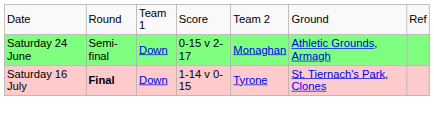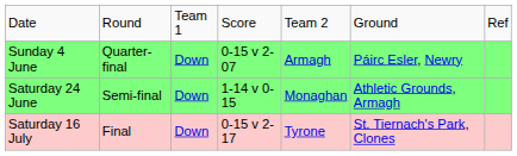 <table class="wikitable">
 <tr>
 <td>Date</td>
 <td>Round</td>
 <td>Team 1</td>
 <td>Score</td>
 <td>Team 2</td>
 <td>Ground</td>
 <td>Ref</td>
 </tr>
 <tr style="background:#7eff7e;">
+<td>Sunday 4 June</td>
+<td>Quarter-final</td>
+<td><a href='#'>Down</a></td>
+<td>0-15 v 2-07</td>
+<td><a href='#'>Armagh</a></td>
+<td><a href='#'>Páirc Esler</a>, <a href='#'>Newry</a></td>
+<td></td>
+</tr>
+<tr style="background:#7eff7e;">
 <td>Saturday 24 June</td>
 <td>Semi-final</td>
 <td><a href='#'>Down</a></td>
-<td>0-15 v 2-17</td>
+<td>1-14 v 0-15</td>
 <td><a href='#'>Monaghan</a></td>
 <td><a href='#'>Athletic Grounds</a>, <a href='#'>Armagh</a></td>
 <td></td>
 </tr>
 <tr style="background:#fdcbcb;">
 <td>Saturday 16 July</td>
-<td><strong>Final</strong></td>
+<td>Final</td>
 <td><a href='#'>Down</a></td>
-<td>1-14 v 0-15</td>
+<td>0-15 v 2-17</td>
 <td><a href='#'>Tyrone</a></td>
 <td><a href='#'>St. Tiernach's Park</a>, <a href='#'>Clones</a></td>
 <td></td>
 </tr>
 </table>
